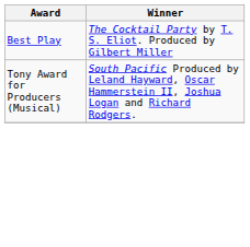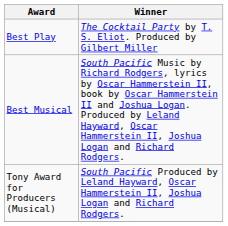 <table class="wikitable">
 <tr>
 <th width="100"><strong>Award</strong></th>
 <th width="200"><strong>Winner</strong></th>
 </tr>
 <tr>
 <td><a href='#'>Best Play</a></td>
 <td><em><a href='#'>The Cocktail Party</a></em> by <a href='#'>T. S. Eliot</a>. Produced by <a href='#'>Gilbert Miller</a></td>
 </tr>
 <tr>
+<td><a href='#'>Best Musical</a></td>
+<td><em><a href='#'>South Pacific</a></em> Music by <a href='#'>Richard Rodgers</a>, lyrics by <a href='#'>Oscar Hammerstein II</a>, book by <a href='#'>Oscar Hammerstein II</a> and <a href='#'>Joshua Logan</a>. Produced by <a href='#'>Leland Hayward</a>, <a href='#'>Oscar Hammerstein II</a>, <a href='#'>Joshua Logan</a> and <a href='#'>Richard Rodgers</a>.</td>
+</tr>
+<tr>
 <td>Tony Award for Producers (Musical)</td>
 <td><em><a href='#'>South Pacific</a></em> Produced by <a href='#'>Leland Hayward</a>, <a href='#'>Oscar Hammerstein II</a>, <a href='#'>Joshua Logan</a> and <a href='#'>Richard Rodgers</a>.</td>
 </tr>
 <tr>
 </tr>
 </table>
